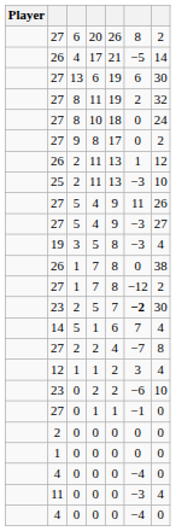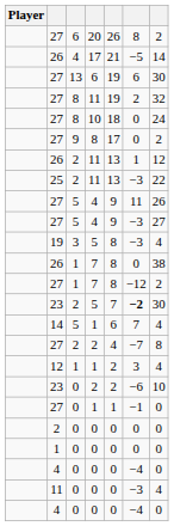 <table class="wikitable sortable" style="text-align:center;">
 <tr>
 <th>Player</th>
 <th></th>
 <th></th>
 <th></th>
 <th></th>
 <th data-sort-type="number"></th>
 <th></th>
 </tr>
 <tr>
 <td></td>
 <td>27</td>
 <td>6</td>
 <td>20</td>
 <td>26</td>
 <td>8</td>
 <td>2</td>
 </tr>
 <tr>
 <td></td>
 <td>26</td>
 <td>4</td>
 <td>17</td>
 <td>21</td>
 <td>−5</td>
 <td>14</td>
 </tr>
 <tr>
 <td></td>
 <td>27</td>
 <td>13</td>
 <td>6</td>
 <td>19</td>
 <td>6</td>
 <td>30</td>
 </tr>
 <tr>
 <td></td>
 <td>27</td>
 <td>8</td>
 <td>11</td>
 <td>19</td>
 <td>2</td>
 <td>32</td>
 </tr>
 <tr>
 <td></td>
 <td>27</td>
 <td>8</td>
 <td>10</td>
 <td>18</td>
 <td>0</td>
 <td>24</td>
 </tr>
 <tr>
 <td></td>
 <td>27</td>
 <td>9</td>
 <td>8</td>
 <td>17</td>
 <td>0</td>
 <td>2</td>
 </tr>
 <tr>
 <td></td>
 <td>26</td>
 <td>2</td>
 <td>11</td>
 <td>13</td>
 <td>1</td>
 <td>12</td>
 </tr>
 <tr>
 <td></td>
 <td>25</td>
 <td>2</td>
 <td>11</td>
 <td>13</td>
 <td>−3</td>
-<td>10</td>
+<td>22</td>
 </tr>
 <tr>
 <td></td>
 <td>27</td>
 <td>5</td>
 <td>4</td>
 <td>9</td>
 <td>11</td>
 <td>26</td>
 </tr>
 <tr>
 <td></td>
 <td>27</td>
 <td>5</td>
 <td>4</td>
 <td>9</td>
 <td>−3</td>
 <td>27</td>
 </tr>
 <tr>
 <td></td>
 <td>19</td>
 <td>3</td>
 <td>5</td>
 <td>8</td>
 <td>−3</td>
 <td>4</td>
 </tr>
 <tr>
 <td></td>
 <td>26</td>
 <td>1</td>
 <td>7</td>
 <td>8</td>
 <td>0</td>
 <td>38</td>
 </tr>
 <tr>
 <td></td>
 <td>27</td>
 <td>1</td>
 <td>7</td>
 <td>8</td>
 <td>−12</td>
 <td>2</td>
 </tr>
 <tr>
 <td></td>
 <td>23</td>
 <td>2</td>
 <td>5</td>
 <td>7</td>
 <td><strong>−2</strong></td>
 <td>30</td>
 </tr>
 <tr>
 <td></td>
 <td>14</td>
 <td>5</td>
 <td>1</td>
 <td>6</td>
 <td>7</td>
 <td>4</td>
 </tr>
 <tr>
 <td></td>
 <td>27</td>
 <td>2</td>
 <td>2</td>
 <td>4</td>
 <td>−7</td>
 <td>8</td>
 </tr>
 <tr>
 <td></td>
 <td>12</td>
 <td>1</td>
 <td>1</td>
 <td>2</td>
 <td>3</td>
 <td>4</td>
 </tr>
 <tr>
 <td></td>
 <td>23</td>
 <td>0</td>
 <td>2</td>
 <td>2</td>
 <td>−6</td>
 <td>10</td>
 </tr>
 <tr>
 <td></td>
 <td>27</td>
 <td>0</td>
 <td>1</td>
 <td>1</td>
 <td>−1</td>
 <td>0</td>
 </tr>
 <tr>
 <td></td>
 <td>2</td>
 <td>0</td>
 <td>0</td>
 <td>0</td>
 <td>0</td>
 <td>0</td>
 </tr>
 <tr>
 <td></td>
 <td>1</td>
 <td>0</td>
 <td>0</td>
 <td>0</td>
 <td>0</td>
 <td>0</td>
 </tr>
 <tr>
 <td></td>
 <td>4</td>
 <td>0</td>
 <td>0</td>
 <td>0</td>
 <td>−4</td>
 <td>0</td>
 </tr>
 <tr>
 <td></td>
 <td>11</td>
 <td>0</td>
 <td>0</td>
 <td>0</td>
 <td>−3</td>
 <td>4</td>
 </tr>
 <tr>
 <td></td>
 <td>4</td>
 <td>0</td>
 <td>0</td>
 <td>0</td>
 <td>−4</td>
 <td>0</td>
 </tr>
 </table>
